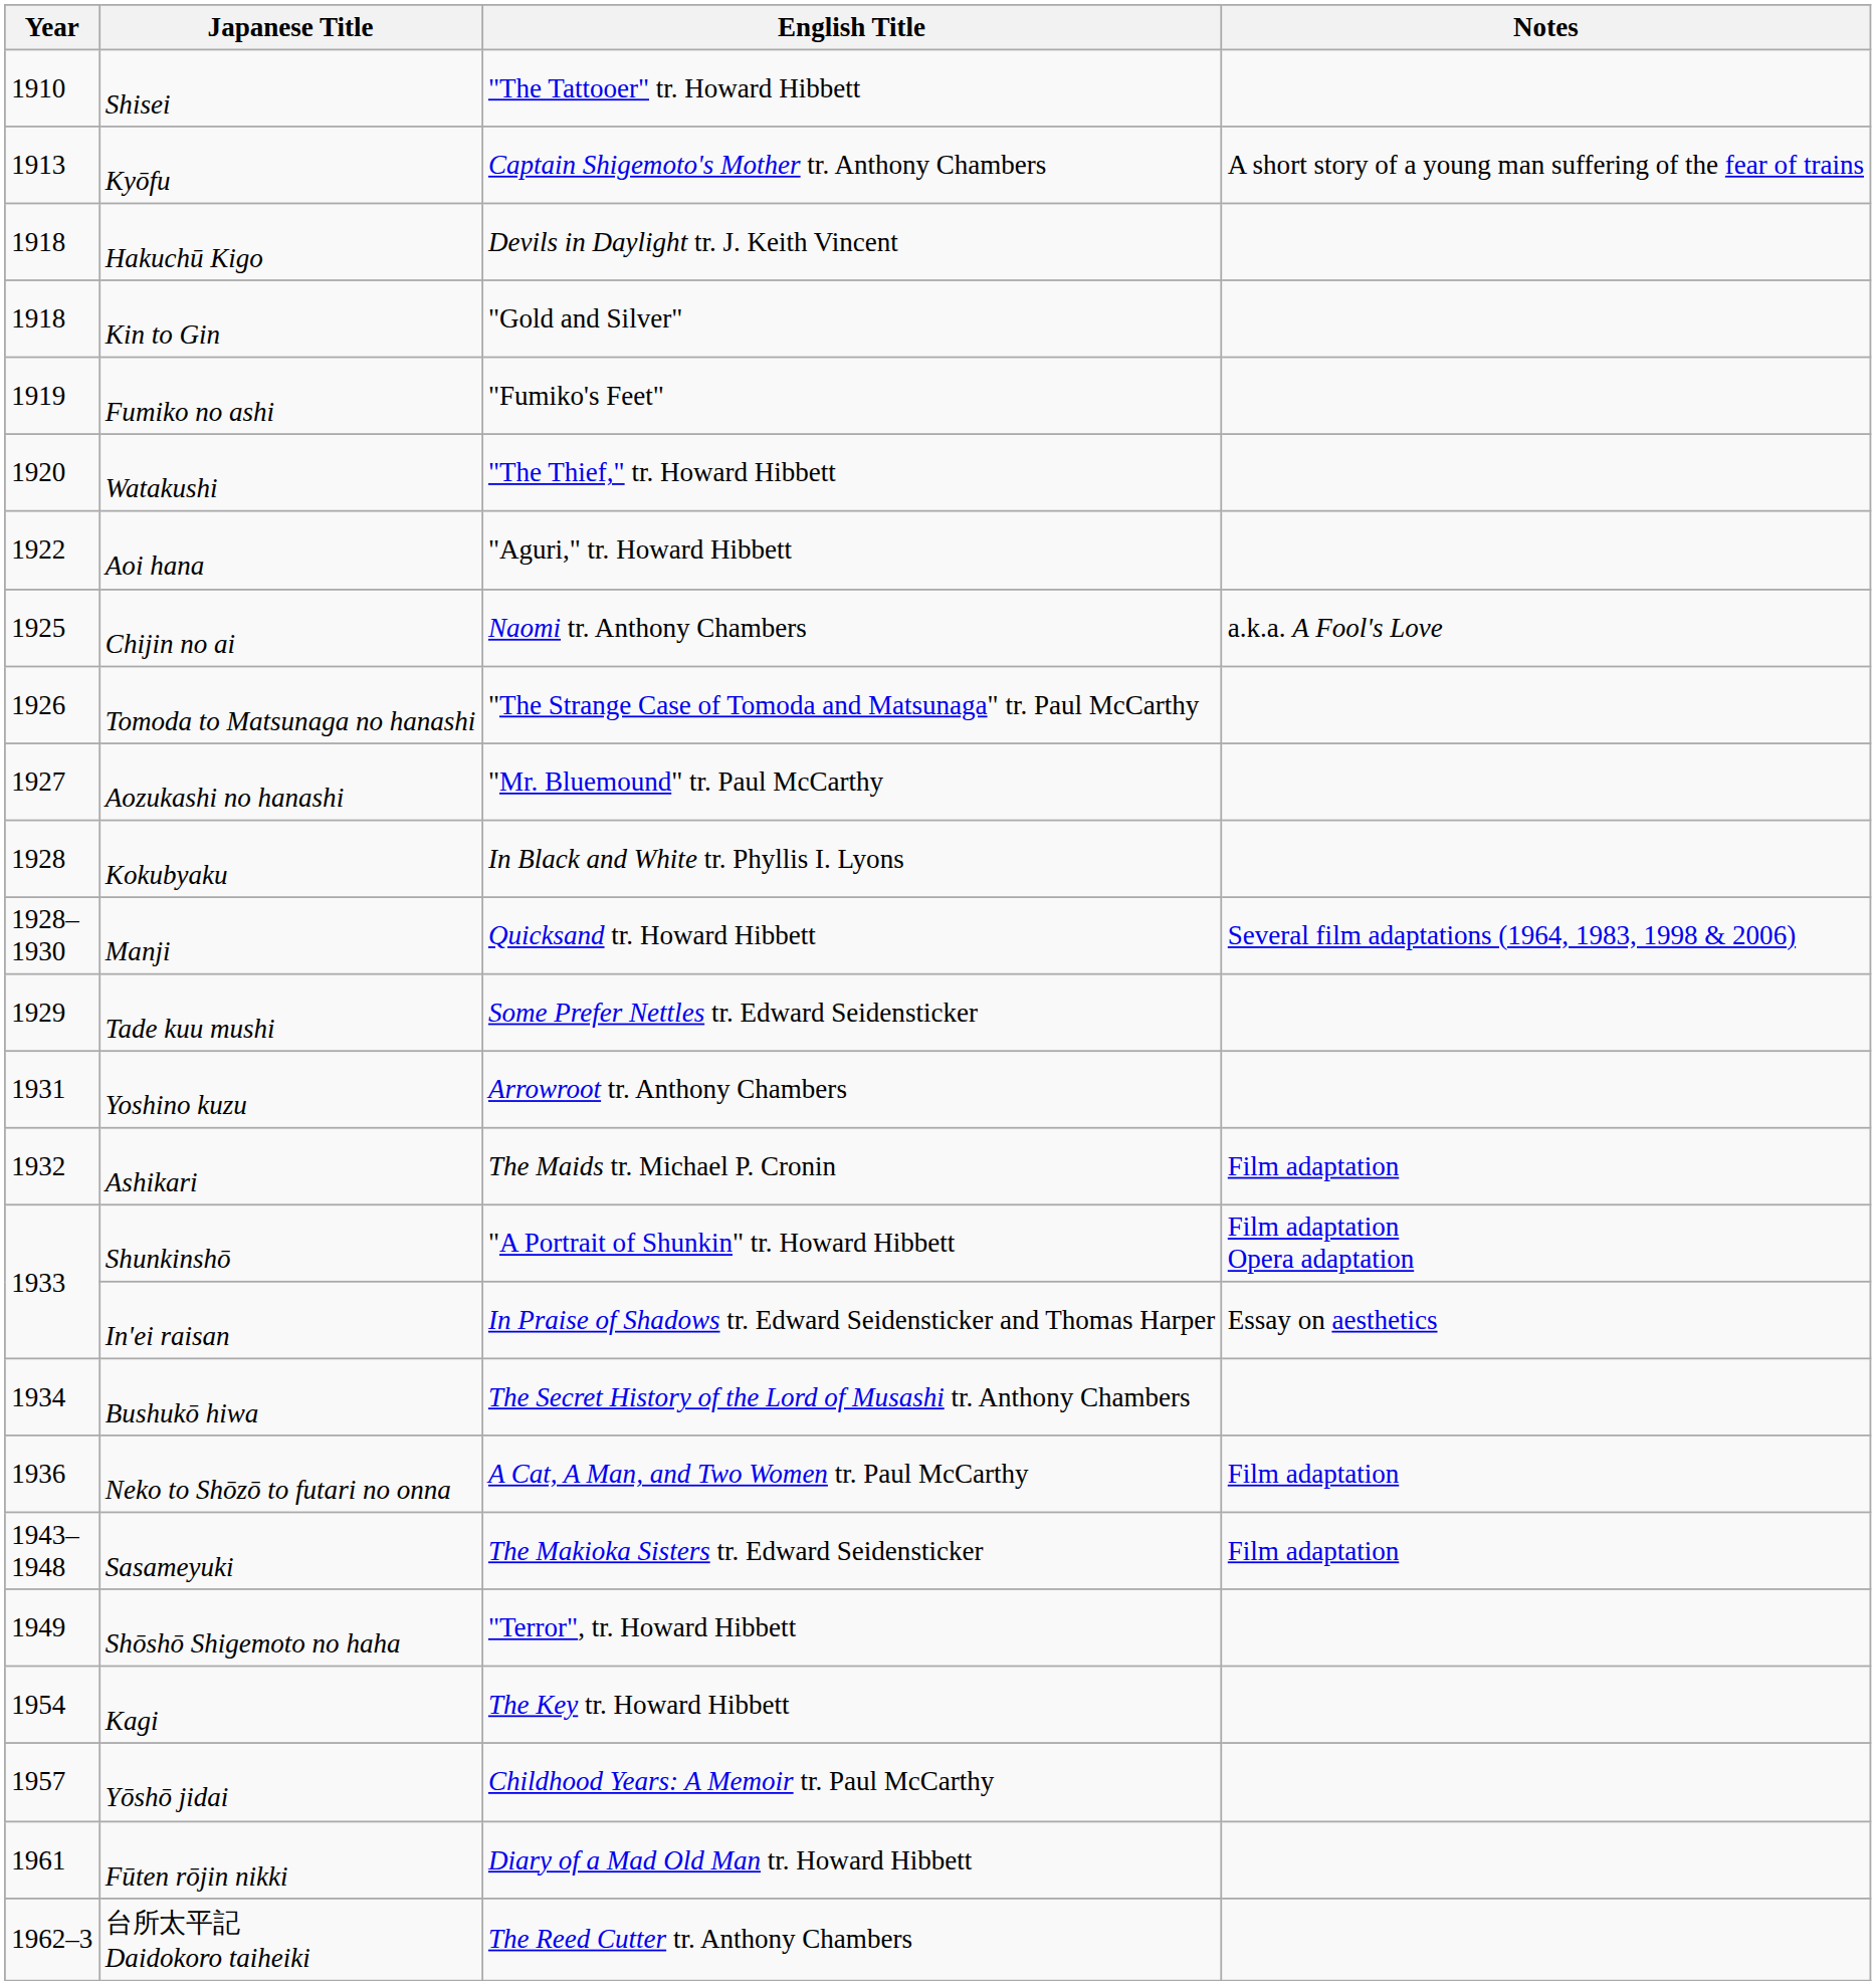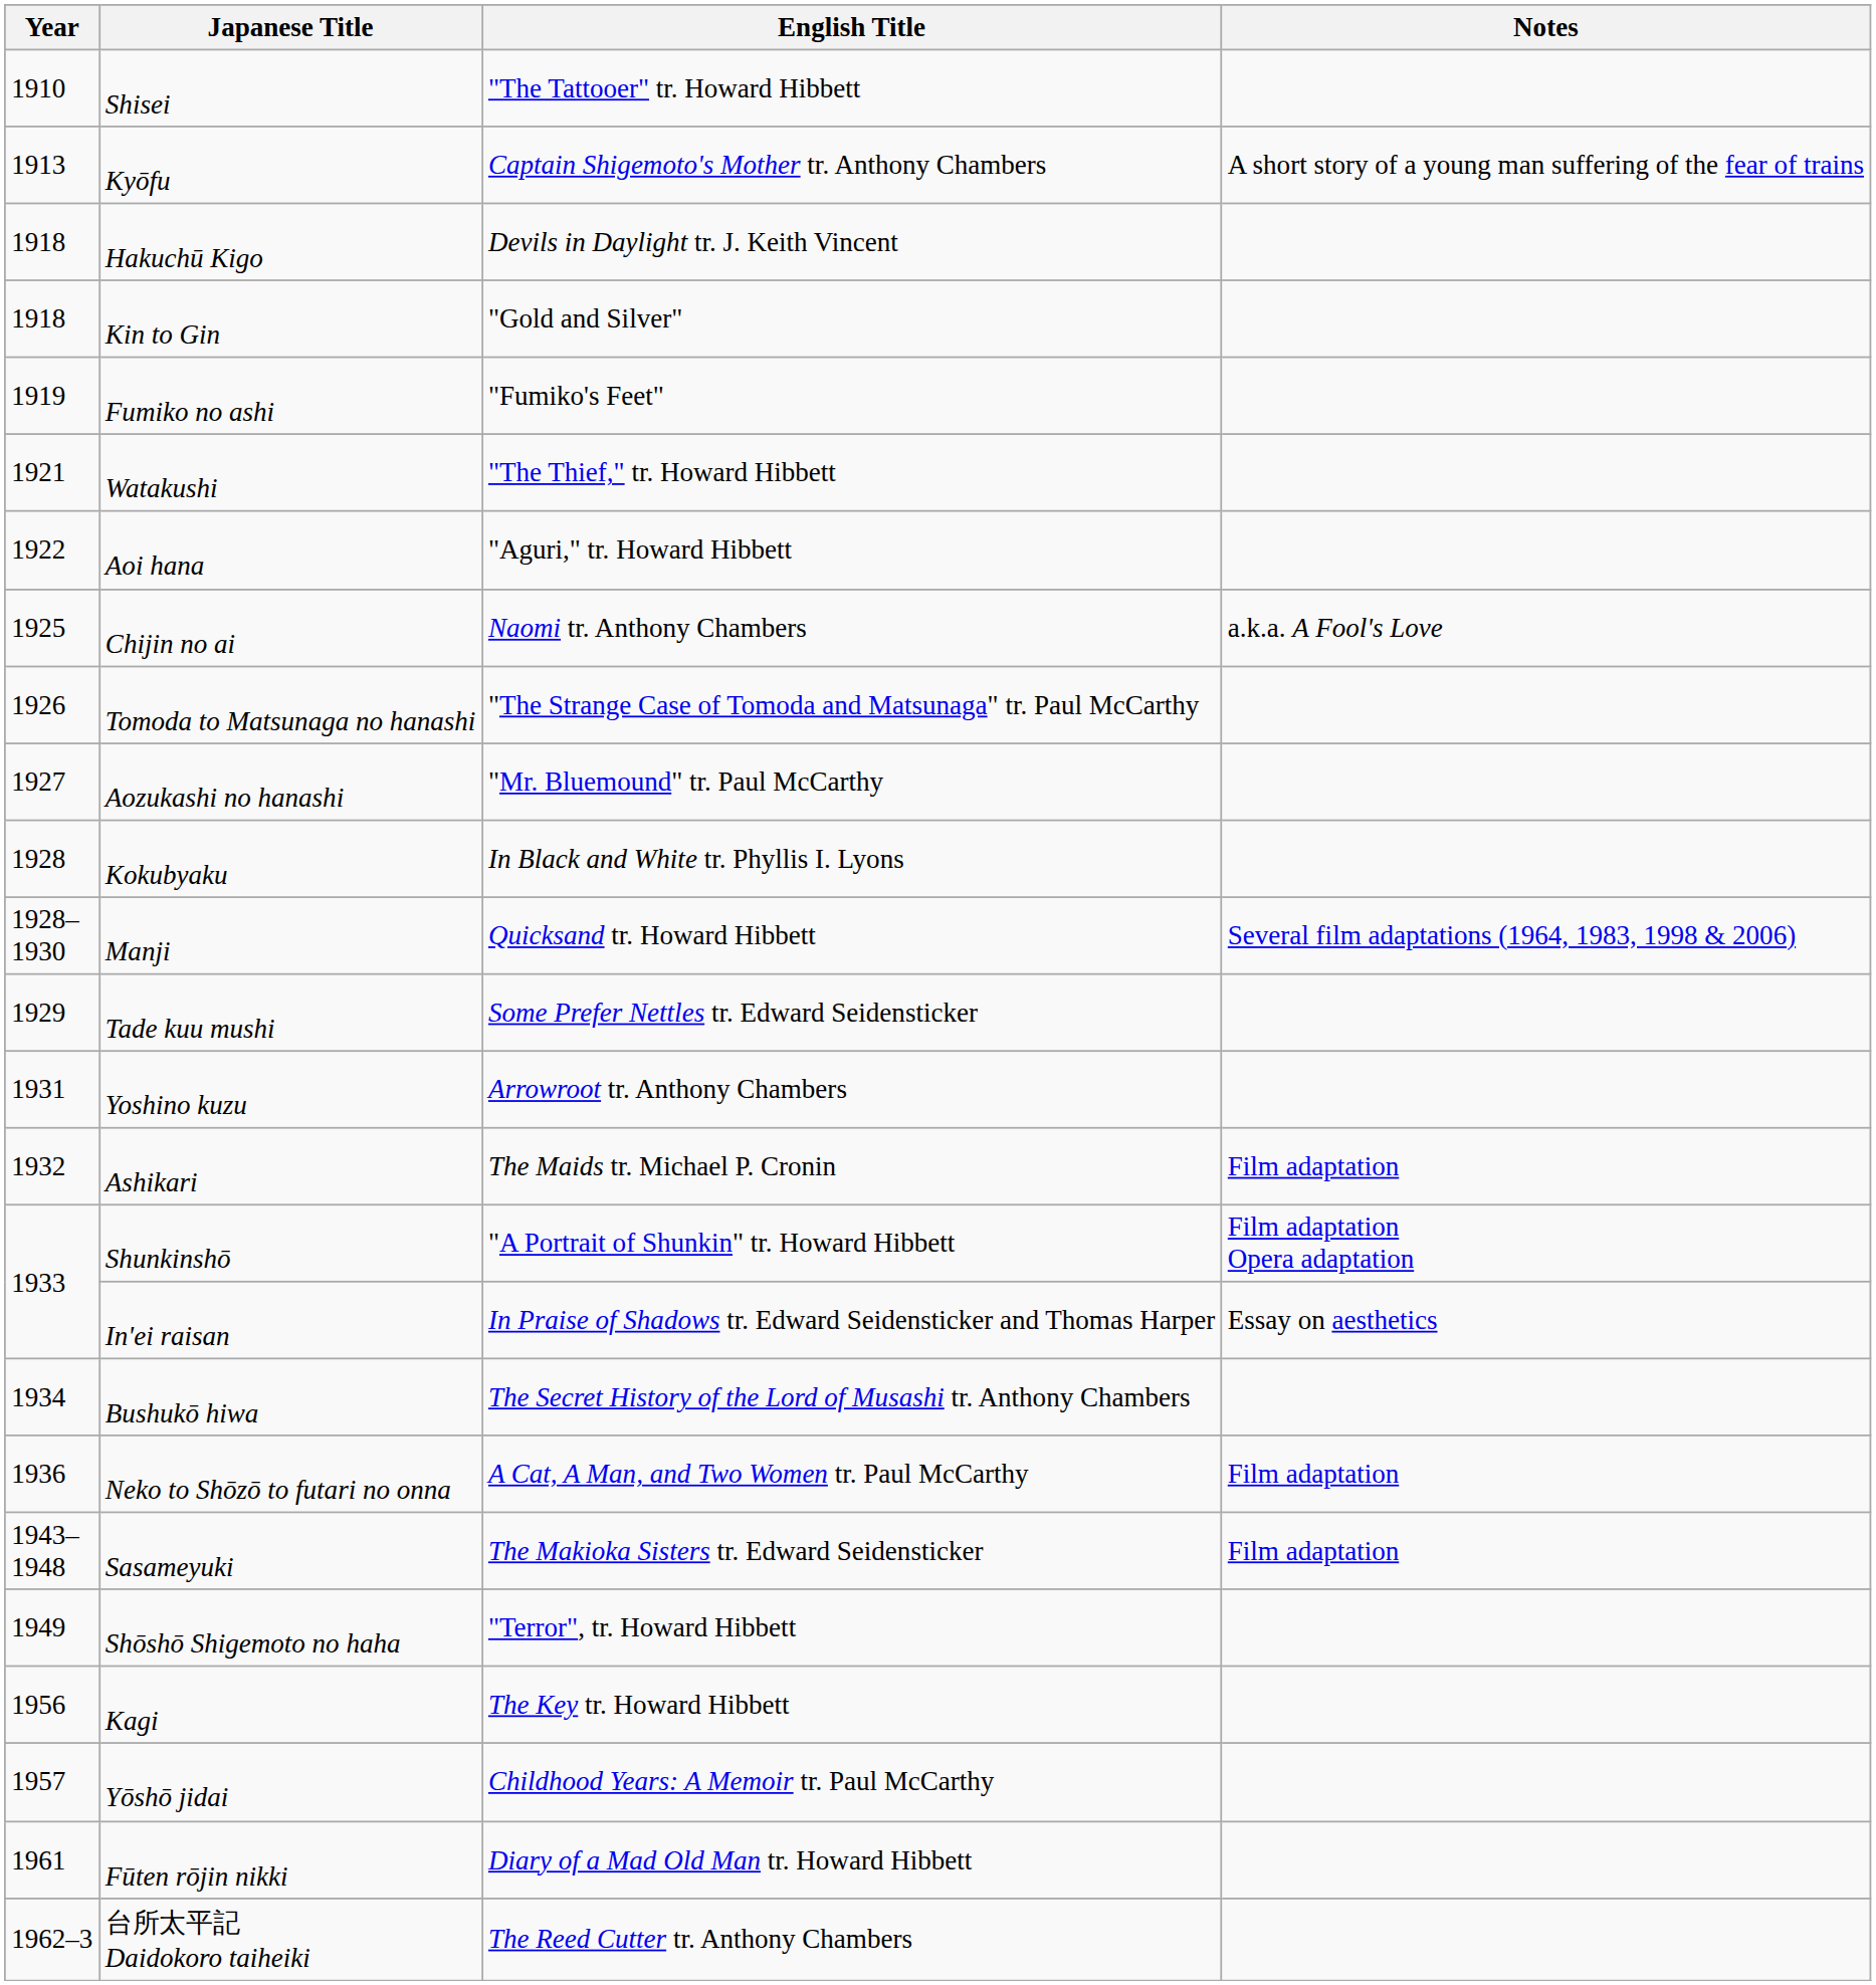 <table class="wikitable" style="font-size: 95%;">
 <tr>
 <th>Year</th>
 <th>Japanese Title</th>
 <th>English Title</th>
 <th>Notes</th>
 </tr>
 <tr>
 <td>1910</td>
 <td><br><em>Shisei</em></td>
 <td><a href='#'>"The Tattooer"</a> tr. Howard Hibbett</td>
 <td></td>
 </tr>
 <tr>
 <td>1913</td>
 <td><br><em>Kyōfu</em></td>
 <td><em><a href='#'>Captain Shigemoto's Mother</a></em> tr. Anthony Chambers</td>
 <td>A short story of a young man suffering of the <a href='#'>fear of trains</a></td>
 </tr>
 <tr>
 <td>1918</td>
 <td><br><em>Hakuchū Kigo</em></td>
 <td><em>Devils in Daylight</em> tr. J. Keith Vincent</td>
 <td></td>
 </tr>
 <tr>
 <td>1918</td>
 <td><br><em>Kin to Gin</em></td>
 <td>"Gold and Silver"</td>
 <td></td>
 </tr>
 <tr>
 <td>1919</td>
 <td><br><em>Fumiko no ashi</em></td>
 <td>"Fumiko's Feet"</td>
 <td></td>
 </tr>
 <tr>
-<td>1920</td>
+<td>1921</td>
 <td><br><em>Watakushi</em></td>
 <td><a href='#'>"The Thief,"</a> tr. Howard Hibbett</td>
 <td></td>
 </tr>
 <tr>
 <td>1922</td>
 <td><br><em>Aoi hana</em></td>
 <td>"Aguri," tr. Howard Hibbett</td>
 <td></td>
 </tr>
 <tr>
 <td>1925</td>
 <td><br><em>Chijin no ai</em></td>
 <td><em><a href='#'>Naomi</a></em> tr. Anthony Chambers</td>
 <td>a.k.a. <em>A Fool's Love</em></td>
 </tr>
 <tr>
 <td>1926</td>
 <td><br><em>Tomoda to Matsunaga no hanashi</em></td>
 <td>"<a href='#'>The Strange Case of Tomoda and Matsunaga</a>" tr. Paul McCarthy</td>
 <td></td>
 </tr>
 <tr>
 <td>1927</td>
 <td><br><em>Aozukashi no hanashi</em></td>
 <td>"<a href='#'>Mr. Bluemound</a>" tr. Paul McCarthy</td>
 <td></td>
 </tr>
 <tr>
 <td>1928</td>
 <td><br><em>Kokubyaku</em></td>
 <td><em>In Black and White</em> tr. Phyllis I. Lyons</td>
 <td></td>
 </tr>
 <tr>
 <td>1928–<br>1930</td>
 <td><br><em>Manji</em></td>
 <td><em><a href='#'>Quicksand</a></em> tr. Howard Hibbett</td>
 <td><a href='#'>Several film adaptations (1964, 1983, 1998 & 2006)</a></td>
 </tr>
 <tr>
 <td>1929</td>
 <td><br><em>Tade kuu mushi</em></td>
 <td><em><a href='#'>Some Prefer Nettles</a></em> tr. Edward Seidensticker</td>
 <td></td>
 </tr>
 <tr>
 <td>1931</td>
 <td><br><em>Yoshino kuzu</em></td>
 <td><em><a href='#'>Arrowroot</a></em> tr. Anthony Chambers</td>
 <td></td>
 </tr>
 <tr>
 <td>1932</td>
 <td><br><em>Ashikari</em></td>
 <td><em>The Maids</em> tr. Michael P. Cronin</td>
 <td><a href='#'>Film adaptation</a></td>
 </tr>
 <tr>
 <td rowspan="2">1933</td>
 <td><br><em>Shunkinshō</em></td>
 <td>"<a href='#'>A Portrait of Shunkin</a>" tr. Howard Hibbett</td>
 <td><a href='#'>Film adaptation</a><br><a href='#'>Opera adaptation</a></td>
 </tr>
 <tr>
 <td><br><em>In'ei raisan</em></td>
 <td><em><a href='#'>In Praise of Shadows</a></em> tr. Edward Seidensticker and Thomas Harper</td>
 <td>Essay on <a href='#'>aesthetics</a></td>
 </tr>
 <tr>
 <td>1934</td>
 <td><br><em>Bushukō hiwa</em></td>
 <td><em><a href='#'>The Secret History of the Lord of Musashi</a></em> tr. Anthony Chambers</td>
 <td></td>
 </tr>
 <tr>
 <td>1936</td>
 <td><br><em>Neko to Shōzō to futari no onna</em></td>
 <td><em><a href='#'>A Cat, A Man, and Two Women</a></em> tr. Paul McCarthy</td>
 <td><a href='#'>Film adaptation</a></td>
 </tr>
 <tr>
 <td>1943–<br>1948</td>
 <td><br><em>Sasameyuki</em></td>
 <td><em><a href='#'>The Makioka Sisters</a></em> tr. Edward Seidensticker</td>
 <td><a href='#'>Film adaptation</a></td>
 </tr>
 <tr>
 <td>1949</td>
 <td><br><em>Shōshō Shigemoto no haha</em></td>
 <td><a href='#'>"Terror"</a>, tr. Howard Hibbett</td>
 <td></td>
 </tr>
 <tr>
-<td>1954</td>
+<td>1956</td>
 <td><br><em>Kagi</em></td>
 <td><em><a href='#'>The Key</a></em> tr. Howard Hibbett</td>
 <td></td>
 </tr>
 <tr>
 <td>1957</td>
 <td><br><em>Yōshō jidai</em></td>
 <td><em><a href='#'>Childhood Years: A Memoir</a></em> tr. Paul McCarthy</td>
 <td></td>
 </tr>
 <tr>
 <td>1961</td>
 <td><br><em>Fūten rōjin nikki</em></td>
 <td><em><a href='#'>Diary of a Mad Old Man</a></em> tr. Howard Hibbett</td>
 <td> </td>
 </tr>
 <tr>
 <td>1962–3</td>
 <td>台所太平記<br><em>Daidokoro taiheiki</em></td>
 <td><em><a href='#'>The Reed Cutter</a></em> tr. Anthony Chambers</td>
 <td></td>
 </tr>
 <tr>
 </tr>
 </table>
